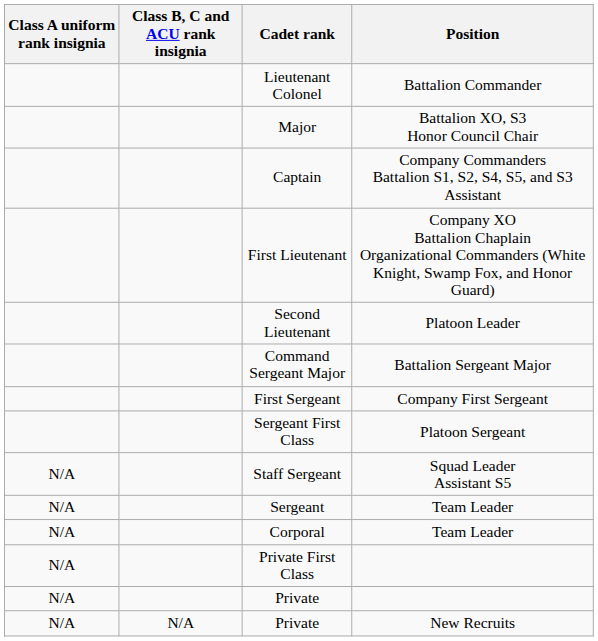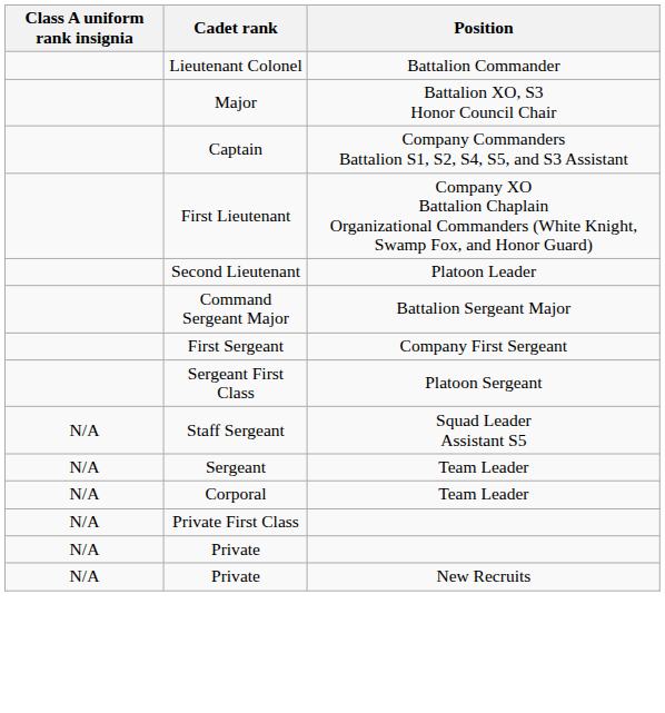 <table class="wikitable" style="text-align:center">
 <tr>
 <th>Class A uniform rank insignia</th>
-<th>Class B, C and <a href='#'>ACU</a> rank insignia</th>
 <th>Cadet rank</th>
 <th>Position</th>
 </tr>
 <tr>
-<td></td>
 <td></td>
 <td>Lieutenant Colonel</td>
 <td>Battalion Commander</td>
 </tr>
 <tr>
 <td></td>
-<td></td>
 <td>Major</td>
 <td>Battalion XO, S3<br>Honor Council Chair</td>
 </tr>
 <tr>
-<td></td>
 <td></td>
 <td>Captain</td>
 <td>Company Commanders<br>Battalion S1, S2, S4, S5, and S3 Assistant</td>
 </tr>
 <tr>
 <td></td>
-<td></td>
 <td>First Lieutenant</td>
 <td>Company XO<br>Battalion Chaplain<br>Organizational Commanders (White Knight, Swamp Fox, and Honor Guard)</td>
 </tr>
 <tr>
-<td></td>
 <td></td>
 <td>Second Lieutenant</td>
 <td>Platoon Leader</td>
 </tr>
 <tr>
 <td></td>
-<td></td>
 <td>Command Sergeant Major</td>
 <td>Battalion Sergeant Major</td>
 </tr>
 <tr>
-<td></td>
 <td></td>
 <td>First Sergeant</td>
 <td>Company First Sergeant</td>
 </tr>
 <tr>
 <td></td>
-<td></td>
 <td>Sergeant First Class</td>
 <td>Platoon Sergeant</td>
 </tr>
 <tr>
 <td>N/A</td>
-<td></td>
 <td>Staff Sergeant</td>
 <td>Squad Leader<br>Assistant S5</td>
 </tr>
 <tr>
 <td>N/A</td>
-<td></td>
 <td>Sergeant</td>
 <td>Team Leader</td>
 </tr>
 <tr>
 <td>N/A</td>
-<td></td>
 <td>Corporal</td>
 <td>Team Leader</td>
 </tr>
 <tr>
 <td>N/A</td>
-<td></td>
 <td>Private First Class</td>
 <td></td>
 </tr>
 <tr>
 <td>N/A</td>
-<td></td>
 <td>Private</td>
 <td></td>
 </tr>
 <tr>
 <td>N/A</td>
-<td>N/A</td>
 <td>Private</td>
 <td>New Recruits</td>
 </tr>
 </table>
